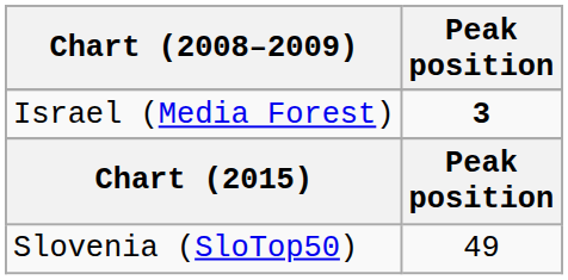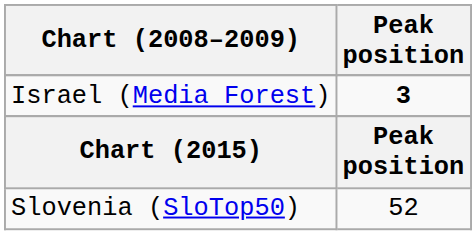 <table class="wikitable sortable">
 <tr>
 <th>Chart (2008–2009)</th>
 <th>Peak<br>position</th>
 </tr>
 <tr>
 </tr>
 <tr>
 </tr>
 <tr>
 </tr>
 <tr>
 </tr>
 <tr>
 <td>Israel (<a href='#'>Media Forest</a>)</td>
 <td align="center"><strong>3</strong></td>
 </tr>
 <tr>
 </tr>
 <tr>
 </tr>
 <tr>
 </tr>
 <tr>
 </tr>
 <tr>
 <th>Chart (2015)</th>
 <th>Peak<br>position</th>
 </tr>
 <tr>
 <td scope="row">Slovenia (<a href='#'>SloTop50</a>)</td>
-<td align=center>49</td>
+<td align=center>52</td>
 </tr>
 </table>
